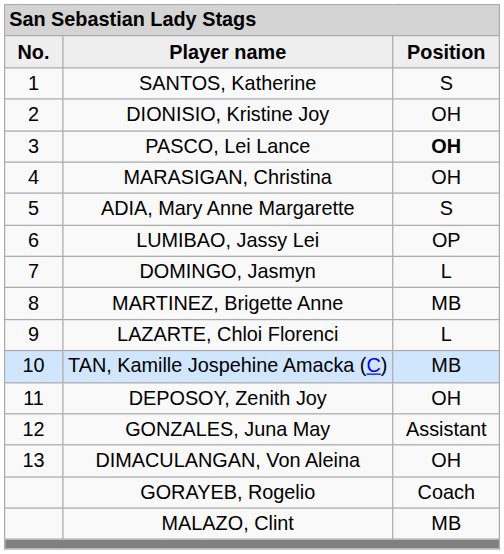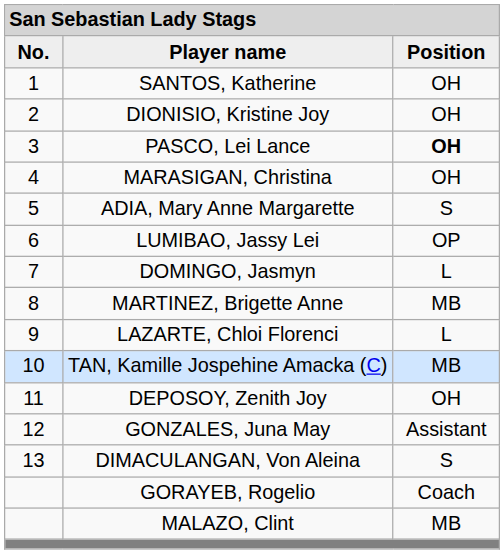 <table class='wikitable mw-collapsible mw-collapsed' style='text-align: center; font-size: 100%; width: 400px; border: none;'>
 <tr>
 <th style="background:#D4D4D4; text-align:left;" colspan=3> San Sebastian Lady Stags</th>
 </tr>
 <tr style="background:#EEEEEE; font-weight:bold;">
 <td width=5%>No.</td>
 <td width=40%>Player name</td>
 <td width=5%>Position</td>
 </tr>
 <tr>
 <td>1</td>
 <td>SANTOS, Katherine</td>
-<td>S</td>
+<td>OH</td>
 </tr>
 <tr>
 <td>2</td>
 <td>DIONISIO, Kristine Joy</td>
 <td>OH</td>
 </tr>
 <tr>
 <td>3</td>
 <td>PASCO, Lei Lance</td>
 <td><strong>OH</strong></td>
 </tr>
 <tr>
 <td>4</td>
 <td>MARASIGAN, Christina</td>
 <td>OH</td>
 </tr>
 <tr>
 <td>5</td>
 <td>ADIA, Mary Anne Margarette</td>
 <td>S</td>
 </tr>
 <tr>
 <td>6</td>
 <td>LUMIBAO, Jassy Lei</td>
 <td>OP</td>
 </tr>
 <tr>
 <td>7</td>
 <td>DOMINGO, Jasmyn</td>
 <td>L</td>
 </tr>
 <tr>
 <td>8</td>
 <td>MARTINEZ, Brigette Anne</td>
 <td>MB</td>
 </tr>
 <tr>
 <td>9</td>
 <td>LAZARTE, Chloi Florenci</td>
 <td>L</td>
 </tr>
 <tr style="background: #D0E6FF">
 <td>10</td>
 <td>TAN, Kamille Jospehine Amacka (<a href='#'>C</a>)</td>
 <td>MB</td>
 </tr>
 <tr>
 <td>11</td>
 <td>DEPOSOY, Zenith Joy</td>
 <td>OH</td>
 </tr>
 <tr>
 <td>12</td>
 <td>GONZALES, Juna May</td>
 <td>Assistant</td>
 </tr>
 <tr>
 <td>13</td>
 <td>DIMACULANGAN, Von Aleina</td>
-<td>OH</td>
+<td>S</td>
 </tr>
 <tr>
 <td></td>
 <td>GORAYEB, Rogelio</td>
 <td>Coach</td>
 </tr>
 <tr>
 <td></td>
 <td>MALAZO, Clint</td>
 <td>MB</td>
 </tr>
 <tr>
 <th style='background: grey;' colspan=3></th>
 </tr>
 </table>
